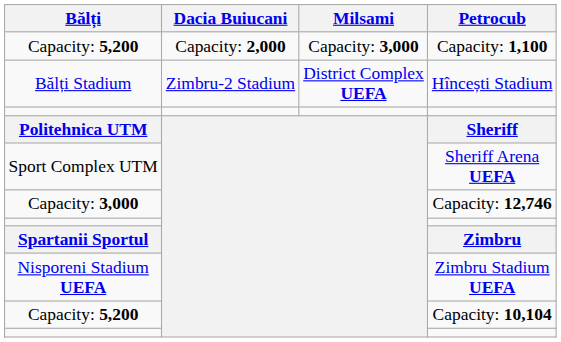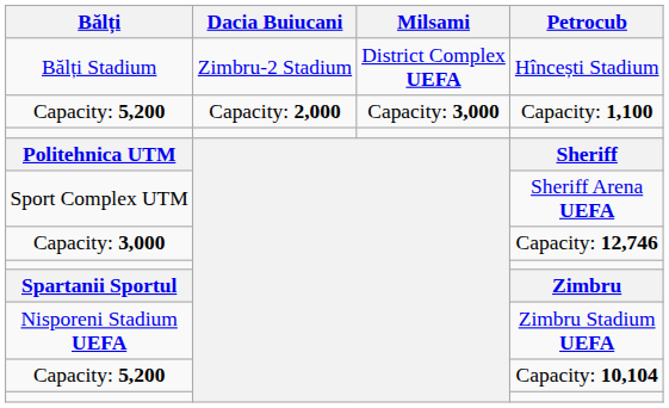 <table class="wikitable" style="text-align:center">
 <tr>
 <th><a href='#'>Bălți</a></th>
 <th><a href='#'>Dacia Buiucani</a> </th>
 <th><a href='#'>Milsami</a></th>
 <th><a href='#'>Petrocub</a></th>
 </tr>
 <tr>
+<td><a href='#'>Bălți Stadium</a></td>
+<td><a href='#'>Zimbru-2 Stadium</a></td>
+<td><a href='#'>District Complex</a><br><strong><a href='#'>UEFA</a></strong> </td>
+<td><a href='#'>Hîncești Stadium</a></td>
+</tr>
+<tr>
 <td>Capacity: <strong>5,200</strong></td>
 <td>Capacity: <strong>2,000</strong></td>
 <td>Capacity: <strong>3,000</strong></td>
 <td>Capacity: <strong>1,100</strong></td>
-</tr>
-<tr>
-<td><a href='#'>Bălți Stadium</a></td>
-<td><a href='#'>Zimbru-2 Stadium</a></td>
-<td><a href='#'>District Complex</a><br><strong><a href='#'>UEFA</a></strong> </td>
-<td><a href='#'>Hîncești Stadium</a></td>
 </tr>
 <tr>
 <td></td>
 <td></td>
 <td></td>
 <td></td>
 </tr>
 <tr>
 <th><a href='#'>Politehnica UTM</a></th>
 <th rowspan="8" colspan="2"></th>
 <th><a href='#'>Sheriff</a></th>
 </tr>
 <tr>
 <td>Sport Complex UTM</td>
 <td><a href='#'>Sheriff Arena</a><br><strong><a href='#'>UEFA</a></strong> </td>
 </tr>
 <tr>
 <td>Capacity: <strong>3,000</strong></td>
 <td>Capacity: <strong>12,746</strong></td>
 </tr>
 <tr>
 <td></td>
 <td></td>
 </tr>
 <tr>
 <th><a href='#'>Spartanii Sportul</a> </th>
 <th><a href='#'>Zimbru</a></th>
 </tr>
 <tr>
 <td><a href='#'>Nisporeni Stadium</a><br><strong><a href='#'>UEFA</a></strong> </td>
 <td><a href='#'>Zimbru Stadium</a><br><strong><a href='#'>UEFA</a></strong> </td>
 </tr>
 <tr>
 <td>Capacity: <strong>5,200</strong></td>
 <td>Capacity: <strong>10,104</strong></td>
 </tr>
 <tr>
 <td></td>
 <td></td>
 </tr>
 </table>
